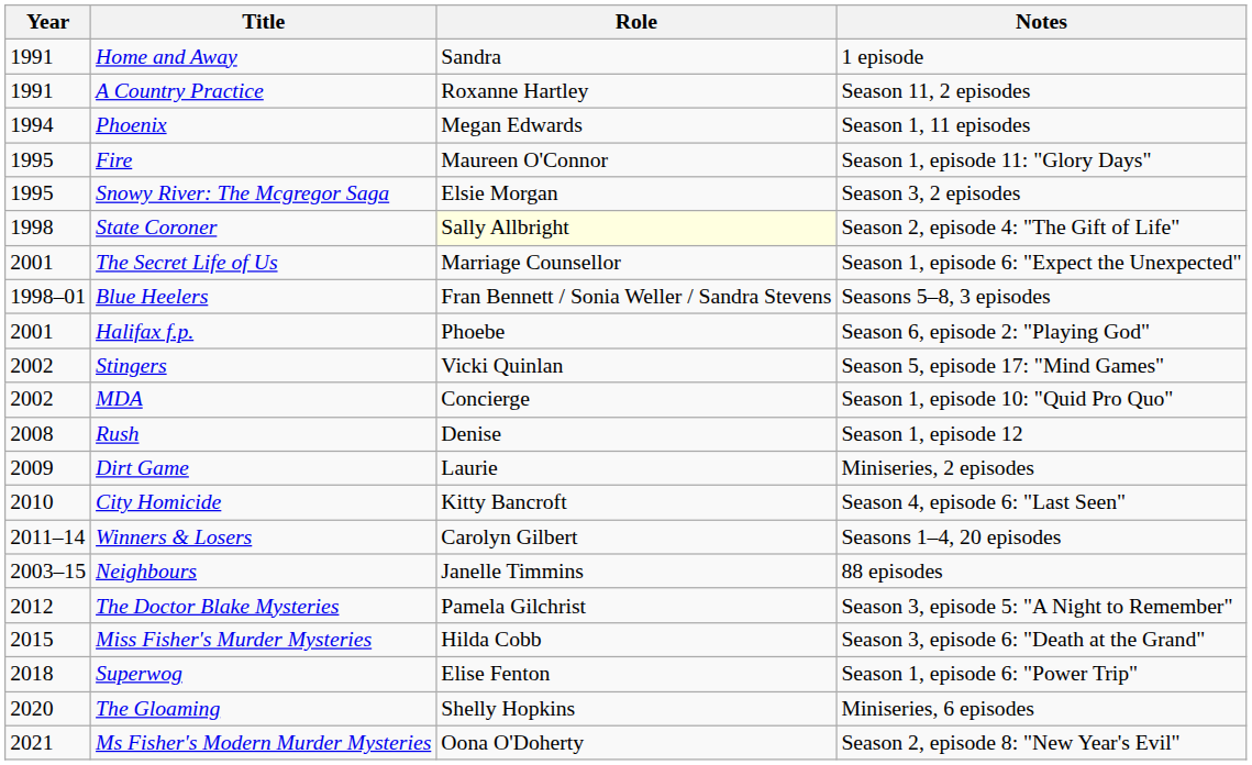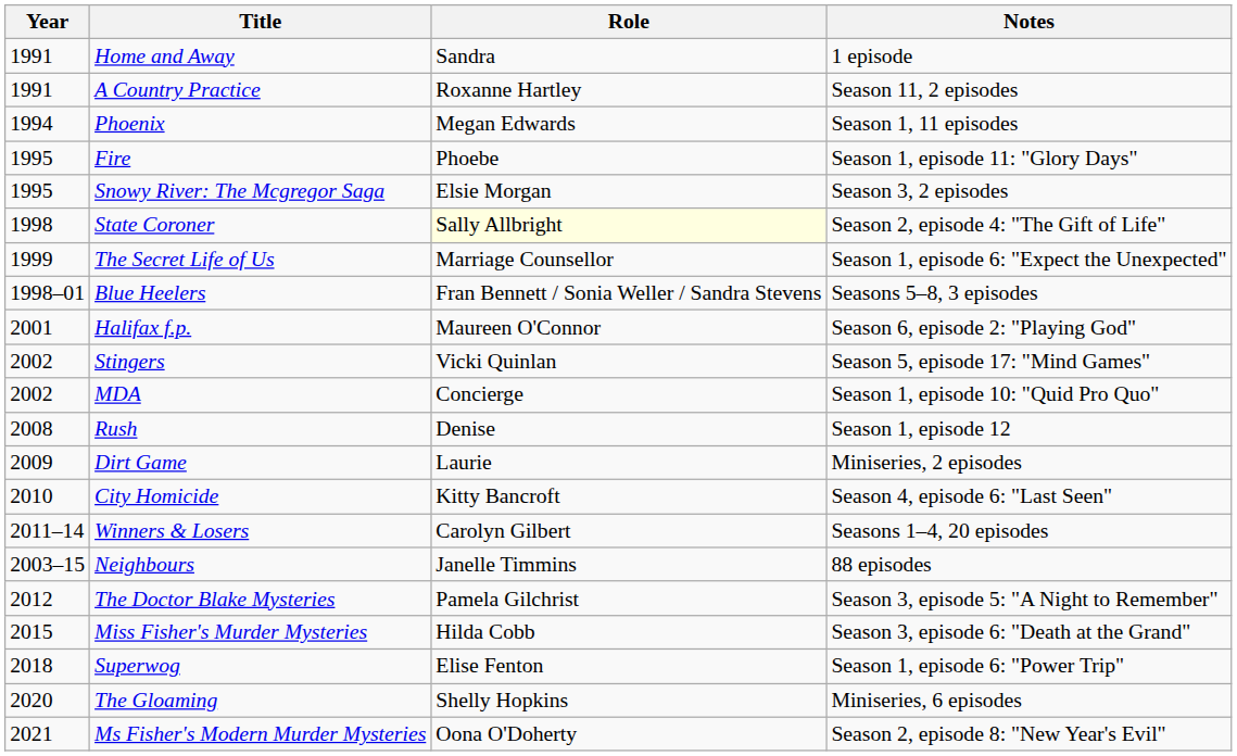 <table class="wikitable">
 <tr>
 <th>Year</th>
 <th>Title</th>
 <th>Role</th>
 <th>Notes</th>
 </tr>
 <tr>
 <td>1991</td>
 <td><em><a href='#'>Home and Away</a></em></td>
 <td>Sandra</td>
 <td>1 episode</td>
 </tr>
 <tr>
 <td>1991</td>
 <td><em><a href='#'>A Country Practice</a></em></td>
 <td>Roxanne Hartley</td>
 <td>Season 11, 2 episodes</td>
 </tr>
 <tr>
 <td>1994</td>
 <td><em><a href='#'>Phoenix</a></em></td>
 <td>Megan Edwards</td>
 <td>Season 1, 11 episodes</td>
 </tr>
 <tr>
 <td>1995</td>
 <td><em><a href='#'>Fire</a></em></td>
-<td>Maureen O'Connor</td>
+<td>Phoebe</td>
 <td>Season 1, episode 11: "Glory Days"</td>
 </tr>
 <tr>
 <td>1995</td>
 <td><em><a href='#'>Snowy River: The Mcgregor Saga</a></em></td>
 <td>Elsie Morgan</td>
 <td>Season 3, 2 episodes</td>
 </tr>
 <tr>
 <td>1998</td>
 <td><em><a href='#'>State Coroner</a></em></td>
 <td style="background: lightyellow;">Sally Allbright</td>
 <td>Season 2, episode 4: "The Gift of Life"</td>
 </tr>
 <tr>
-<td>2001</td>
+<td>1999</td>
 <td><em><a href='#'>The Secret Life of Us</a></em></td>
 <td>Marriage Counsellor</td>
 <td>Season 1, episode 6: "Expect the Unexpected"</td>
 </tr>
 <tr>
 <td>1998–01</td>
 <td><em><a href='#'>Blue Heelers</a></em></td>
 <td>Fran Bennett / Sonia Weller / Sandra Stevens</td>
 <td>Seasons 5–8, 3 episodes</td>
 </tr>
 <tr>
 <td>2001</td>
 <td><em><a href='#'>Halifax f.p.</a></em></td>
-<td>Phoebe</td>
+<td>Maureen O'Connor</td>
 <td>Season 6, episode 2: "Playing God"</td>
 </tr>
 <tr>
 <td>2002</td>
 <td><em><a href='#'>Stingers</a></em></td>
 <td>Vicki Quinlan</td>
 <td>Season 5, episode 17: "Mind Games"</td>
 </tr>
 <tr>
 <td>2002</td>
 <td><em><a href='#'>MDA</a></em></td>
 <td>Concierge</td>
 <td>Season 1, episode 10: "Quid Pro Quo"</td>
 </tr>
 <tr>
 <td>2008</td>
 <td><em><a href='#'>Rush</a></em></td>
 <td>Denise</td>
 <td>Season 1, episode 12</td>
 </tr>
 <tr>
 <td>2009</td>
 <td><em><a href='#'>Dirt Game</a></em></td>
 <td>Laurie</td>
 <td>Miniseries, 2 episodes</td>
 </tr>
 <tr>
 <td>2010</td>
 <td><em><a href='#'>City Homicide</a></em></td>
 <td>Kitty Bancroft</td>
 <td>Season 4, episode 6: "Last Seen"</td>
 </tr>
 <tr>
 <td>2011–14</td>
 <td><em><a href='#'>Winners & Losers</a></em></td>
 <td>Carolyn Gilbert</td>
 <td>Seasons 1–4, 20 episodes</td>
 </tr>
 <tr>
 <td>2003–15</td>
 <td><em><a href='#'>Neighbours</a></em></td>
 <td>Janelle Timmins</td>
 <td>88 episodes</td>
 </tr>
 <tr>
 <td>2012</td>
 <td><em><a href='#'>The Doctor Blake Mysteries</a></em></td>
 <td>Pamela Gilchrist</td>
 <td>Season 3, episode 5: "A Night to Remember"</td>
 </tr>
 <tr>
 <td>2015</td>
 <td><em><a href='#'>Miss Fisher's Murder Mysteries</a></em></td>
 <td>Hilda Cobb</td>
 <td>Season 3, episode 6: "Death at the Grand"</td>
 </tr>
 <tr>
 <td>2018</td>
 <td><em><a href='#'>Superwog</a></em></td>
 <td>Elise Fenton</td>
 <td>Season 1, episode 6: "Power Trip"</td>
 </tr>
 <tr>
 <td>2020</td>
 <td><em><a href='#'>The Gloaming</a></em></td>
 <td>Shelly Hopkins</td>
 <td>Miniseries, 6 episodes</td>
 </tr>
 <tr>
 <td>2021</td>
 <td><em><a href='#'>Ms Fisher's Modern Murder Mysteries</a></em></td>
 <td>Oona O'Doherty</td>
 <td>Season 2, episode 8: "New Year's Evil"</td>
 </tr>
 </table>
